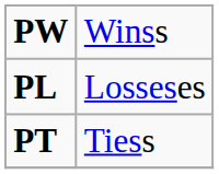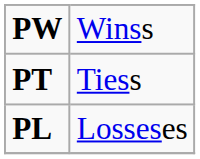 <table class="wikitable">
 <tr>
 <td><strong>PW</strong></td>
 <td><a href='#'>Wins</a>s</td>
 </tr>
 <tr>
+<td><strong>PT</strong></td>
+<td><a href='#'>Ties</a>s</td>
+</tr>
+<tr>
 <td><strong>PL</strong></td>
 <td><a href='#'>Losses</a>es</td>
 </tr>
 <tr>
-<td><strong>PT</strong></td>
-<td><a href='#'>Ties</a>s</td>
-</tr>
-<tr>
 </tr>
 </table>
